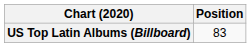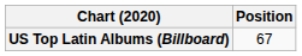 <table class="wikitable sortable plainrowheaders" style="text-align:center">
 <tr>
 <th scope="col">Chart (2020)</th>
 <th scope="col">Position</th>
 </tr>
 <tr>
 <th scope="row">US Top Latin Albums (<em>Billboard</em>)</th>
-<td>83</td>
+<td>67</td>
 </tr>
 </table>
